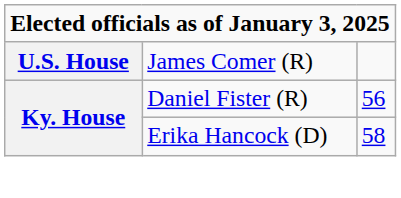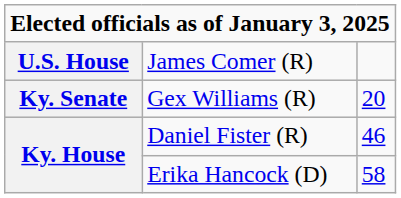 <table class=wikitable>
 <tr>
 <td colspan="3"><strong>Elected officials as of January 3, 2025</strong></td>
 </tr>
 <tr>
 <th scope=row><a href='#'>U.S. House</a></th>
 <td><a href='#'>James Comer</a> (R)</td>
 <td></td>
 </tr>
 <tr>
+<th scope=row><a href='#'>Ky. Senate</a></th>
+<td><a href='#'>Gex Williams</a> (R)</td>
+<td><a href='#'>20</a></td>
+</tr>
+<tr>
 <th rowspan=2><a href='#'>Ky. House</a></th>
 <td><a href='#'>Daniel Fister</a> (R)</td>
-<td><a href='#'>56</a></td>
+<td><a href='#'>46</a></td>
 </tr>
 <tr>
 <td><a href='#'>Erika Hancock</a> (D)</td>
 <td><a href='#'>58</a></td>
 </tr>
 </table>
